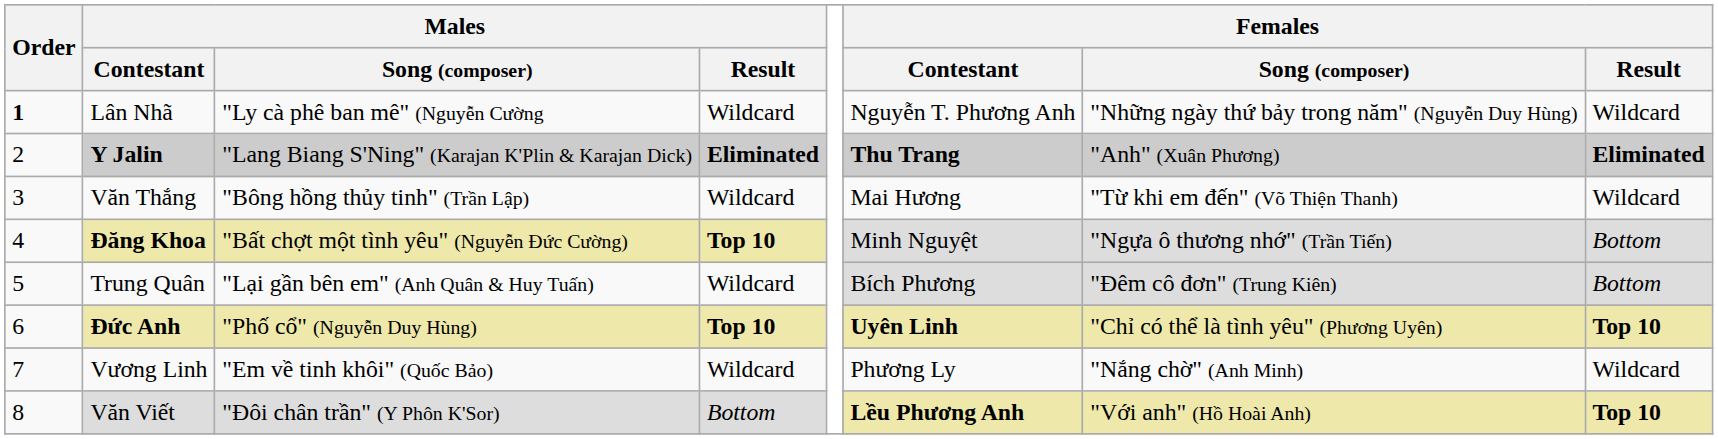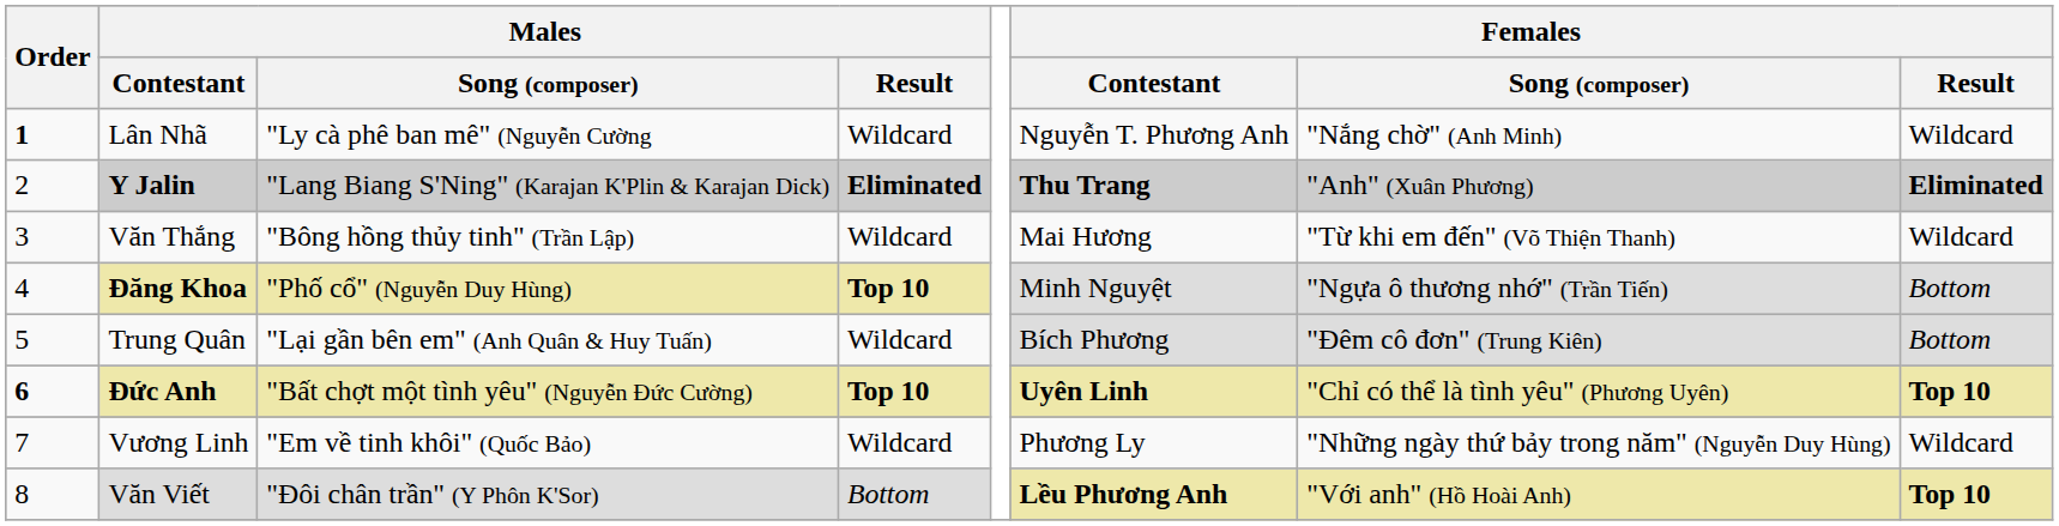 <table border="8" cellpadding="4" cellspacing="0" style="margin:  1em 1em 1em 0; background: #f9f9f9; border: 1px #aaa  solid; border-collapse: collapse; font-size: 90%;">
 <tr bgcolor="#f2f2f2">
 <th rowspan="2">Order</th>
 <th colspan="3">Males</th>
 <th rowspan="10"  bgcolor="#FFFFFF" width="1px"></th>
 <th colspan="3">Females</th>
 </tr>
 <tr bgcolor="#f2f2f2">
 <th>Contestant</th>
 <th>Song <small>(composer)</small></th>
 <th>Result</th>
 <th>Contestant</th>
 <th>Song <small>(composer)</small></th>
 <th>Result</th>
 </tr>
 <tr>
 <td><strong>1</strong></td>
 <td>Lân Nhã</td>
 <td>"Ly cà phê ban mê" <small>(Nguyễn Cường</small></td>
 <td>Wildcard</td>
 <td>Nguyễn T. Phương Anh</td>
-<td>"Những ngày thứ bảy trong năm" <small>(Nguyễn Duy Hùng)</small></td>
+<td>"Nắng chờ"  <small>(Anh Minh)</small></td>
 <td>Wildcard</td>
 </tr>
 <tr>
 <td>2</td>
 <td bgcolor="#CCCCCC"><strong>Y Jalin</strong></td>
 <td bgcolor="#CCCCCC">"Lang Biang S'Ning" <small>(Karajan K'Plin & Karajan Dick)</small></td>
 <td bgcolor="#CCCCCC"><strong>Eliminated</strong></td>
 <td bgcolor="#CCCCCC"><strong>Thu Trang</strong></td>
 <td bgcolor="#CCCCCC">"Anh" <small>(Xuân Phương)</small></td>
 <td bgcolor="#CCCCCC"><strong>Eliminated</strong></td>
 </tr>
 <tr>
 <td>3</td>
 <td>Văn Thắng</td>
 <td>"Bông hồng thủy tinh" <small>(Trần Lập)</small></td>
 <td>Wildcard</td>
 <td>Mai Hương</td>
 <td>"Từ khi em đến" <small>(Võ Thiện Thanh)</small></td>
 <td>Wildcard</td>
 </tr>
 <tr>
 <td>4</td>
 <td bgcolor="palegoldenrod"><strong>Đăng Khoa</strong></td>
-<td bgcolor="palegoldenrod">"Bất chợt một tình yêu" <small>(Nguyễn Đức Cường)</small></td>
+<td bgcolor="palegoldenrod">"Phố cổ" <small>(Nguyễn Duy Hùng)</small></td>
 <td bgcolor="palegoldenrod"><strong>Top 10</strong></td>
 <td bgcolor="#dddddd">Minh Nguyệt</td>
 <td bgcolor="#dddddd">"Ngựa ô thương nhớ" <small>(Trần Tiến)</small></td>
 <td bgcolor="#dddddd"><em>Bottom</em></td>
 </tr>
 <tr>
 <td>5</td>
 <td>Trung Quân</td>
 <td>"Lại gần bên em" <small>(Anh Quân & Huy Tuấn)</small></td>
 <td>Wildcard</td>
 <td bgcolor="#dddddd">Bích Phương</td>
 <td bgcolor="#dddddd">"Đêm cô đơn" <small>(Trung Kiên)</small></td>
 <td bgcolor="#dddddd"><em>Bottom</em></td>
 </tr>
 <tr>
-<td>6</td>
+<td><strong>6</strong></td>
 <td bgcolor="palegoldenrod"><strong>Đức Anh</strong></td>
-<td bgcolor="palegoldenrod">"Phố cổ" <small>(Nguyễn Duy Hùng)</small></td>
+<td bgcolor="palegoldenrod">"Bất chợt một tình yêu" <small>(Nguyễn Đức Cường)</small></td>
 <td bgcolor="palegoldenrod"><strong>Top 10</strong></td>
 <td bgcolor="palegoldenrod"><strong>Uyên Linh</strong></td>
 <td bgcolor="palegoldenrod">"Chỉ có thể là tình yêu" <small>(Phương Uyên)</small></td>
 <td bgcolor="palegoldenrod"><strong>Top 10</strong></td>
 </tr>
 <tr>
 <td>7</td>
 <td>Vương Linh</td>
 <td>"Em về tinh khôi" <small>(Quốc Bảo)</small></td>
 <td>Wildcard</td>
 <td>Phương Ly</td>
-<td>"Nắng chờ"  <small>(Anh Minh)</small></td>
+<td>"Những ngày thứ bảy trong năm" <small>(Nguyễn Duy Hùng)</small></td>
 <td>Wildcard</td>
 </tr>
 <tr>
 <td>8</td>
 <td bgcolor="#dddddd">Văn Viết</td>
 <td bgcolor="#dddddd">"Đôi chân trần" <small>(Y Phôn K'Sor)</small></td>
 <td bgcolor="#dddddd"><em>Bottom</em></td>
 <td bgcolor="palegoldenrod"><strong>Lều Phương Anh</strong></td>
 <td bgcolor="palegoldenrod">"Với anh" <small>(Hồ Hoài Anh)</small></td>
 <td bgcolor="palegoldenrod"><strong>Top 10</strong></td>
 </tr>
 </table>
